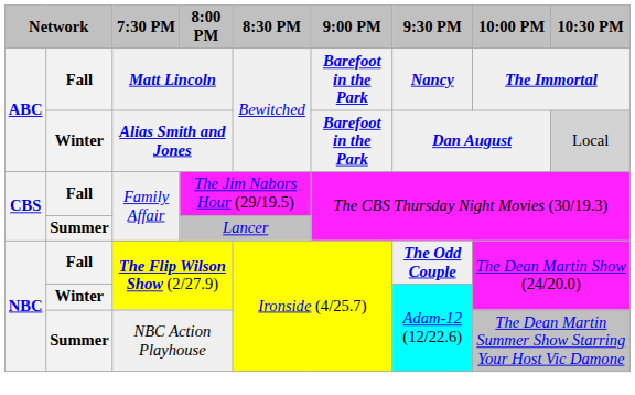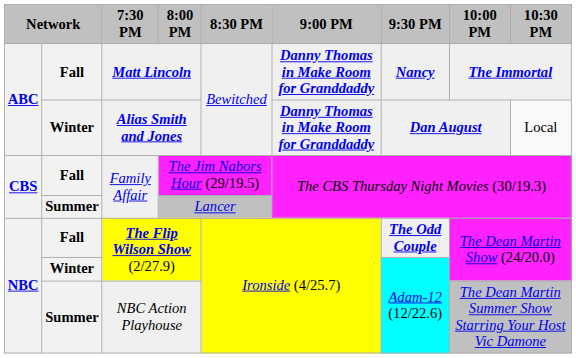 <table class="wikitable plainrowheaders" style="width:100%; margin:auto; text-align:center;">
 <tr>
 <th colspan="2" style="background-color:#C0C0C0;text-align:center">Network</th>
 <th style="background-color:#C0C0C0;text-align:center">7:30 PM</th>
 <th style="background-color:#C0C0C0;text-align:center">8:00 PM</th>
 <th style="background-color:#C0C0C0;text-align:center">8:30 PM</th>
 <th style="background-color:#C0C0C0;text-align:center">9:00 PM</th>
 <th style="background-color:#C0C0C0;text-align:center">9:30 PM</th>
 <th style="background-color:#C0C0C0;text-align:center">10:00 PM</th>
 <th style="background-color:#C0C0C0;text-align:center">10:30 PM</th>
 </tr>
 <tr>
 <th rowspan="2" bgcolor="#C0C0C0"><a href='#'>ABC</a></th>
 <th>Fall</th>
 <td bgcolor="#F0F0F0" colspan="2"><strong><em><a href='#'>Matt Lincoln</a></em></strong></td>
 <td bgcolor="#F0F0F0" rowspan="2"><em><a href='#'>Bewitched</a></em></td>
-<td bgcolor="#F0F0F0"><strong><em><a href='#'>Barefoot in the Park</a></em></strong></td>
+<td bgcolor="#F0F0F0"><strong><em><a href='#'>Danny Thomas in Make Room for Granddaddy</a></em></strong></td>
 <td bgcolor="#F0F0F0"><strong><em><a href='#'>Nancy</a></em></strong></td>
 <td bgcolor="#F0F0F0" colspan="2"><strong><em><a href='#'>The Immortal</a></em></strong></td>
 </tr>
 <tr>
 <th>Winter</th>
 <td bgcolor="#F0F0F0" colspan="2"><strong><em><a href='#'>Alias Smith and Jones</a></em></strong></td>
-<td bgcolor="#F0F0F0"><strong><em><a href='#'>Barefoot in the Park</a></em></strong></td>
+<td bgcolor="#F0F0F0"><strong><em><a href='#'>Danny Thomas in Make Room for Granddaddy</a></em></strong></td>
 <td bgcolor="#F0F0F0" colspan="2"><strong><em><a href='#'>Dan August</a></em></strong></td>
-<td style="background: lightgrey;">Local</td>
+<td>Local</td>
 </tr>
 <tr>
 <th bgcolor="#C0C0C0" rowspan="2"><a href='#'>CBS</a></th>
 <th>Fall</th>
 <td bgcolor="#F0F0F0" rowspan="2"><em><a href='#'>Family Affair</a></em></td>
 <td bgcolor="#FF22FF" colspan="2"><em><a href='#'>The Jim Nabors Hour</a></em> (29/19.5)</td>
 <td bgcolor="#FF22FF" colspan="4" rowspan="2"><em>The CBS Thursday Night Movies</em> (30/19.3)</td>
 </tr>
 <tr>
 <th>Summer</th>
 <td bgcolor="#C0C0C0" colspan="2"><em><a href='#'>Lancer</a></em> </td>
 </tr>
 <tr>
 <th bgcolor="#C0C0C0" rowspan="3"><a href='#'>NBC</a></th>
 <th>Fall</th>
 <td colspan="2" rowspan="2" bgcolor="#FFFF00"><strong><em><a href='#'>The Flip Wilson Show</a></em></strong> (2/27.9)</td>
 <td bgcolor="#FFFF00" colspan="2" rowspan="3"><em><a href='#'>Ironside</a></em> (4/25.7)</td>
 <td bgcolor="#F0F0F0"><strong><em><a href='#'>The Odd Couple</a></em></strong></td>
 <td bgcolor="#FF22FF" colspan="2" rowspan="2"><em><a href='#'>The Dean Martin Show</a></em> (24/20.0)</td>
 </tr>
 <tr>
 <th>Winter</th>
 <td bgcolor="#00FFFF" rowspan="2"><em><a href='#'>Adam-12</a></em> (12/22.6)</td>
 </tr>
 <tr>
 <th>Summer</th>
 <td colspan="2" bgcolor="#F0F0F0"><em>NBC Action Playhouse</em></td>
 <td bgcolor="#C0C0C0" colspan="2"><em><a href='#'>The Dean Martin Summer Show Starring Your Host Vic Damone</a></em> </td>
 </tr>
 </table>
